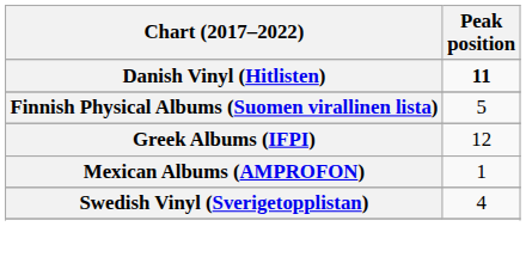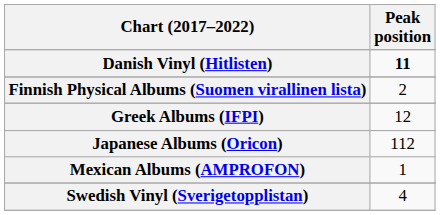 <table class="wikitable sortable plainrowheaders" style="text-align:center">
 <tr>
 <th scope="col">Chart (2017–2022)</th>
 <th scope="col">Peak<br>position</th>
 </tr>
 <tr>
 </tr>
 <tr>
 </tr>
 <tr>
 </tr>
 <tr>
 </tr>
 <tr>
 <th scope="row">Danish Vinyl (<a href='#'>Hitlisten</a>)</th>
 <td><strong>11</strong></td>
 </tr>
 <tr>
 </tr>
 <tr>
 </tr>
 <tr>
 <th scope="row">Finnish Physical Albums (<a href='#'>Suomen virallinen lista</a>)</th>
-<td>5</td>
+<td>2</td>
 </tr>
 <tr>
 </tr>
 <tr>
 <th scope="row">Greek Albums (<a href='#'>IFPI</a>)</th>
 <td>12</td>
 </tr>
 <tr>
 </tr>
 <tr>
+</tr>
+<tr>
+<th scope="row">Japanese Albums (<a href='#'>Oricon</a>)</th>
+<td>112</td>
 </tr>
 <tr>
 <th scope="row">Mexican Albums (<a href='#'>AMPROFON</a>)</th>
 <td>1</td>
 </tr>
 <tr>
 </tr>
 <tr>
 </tr>
 <tr>
 </tr>
 <tr>
 </tr>
 <tr>
 <th scope="row">Swedish Vinyl (<a href='#'>Sverigetopplistan</a>)</th>
 <td>4 </td>
 </tr>
 <tr>
 </tr>
 <tr>
 </tr>
 <tr>
 </tr>
 <tr>
 </tr>
 <tr>
 </tr>
 </table>
